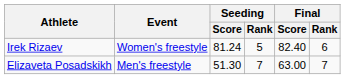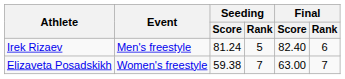 <table class=wikitable style=font-size:90%;text-align:center>
 <tr>
 <th rowspan=2>Athlete</th>
 <th rowspan=2>Event</th>
 <th colspan=2>Seeding</th>
 <th colspan=2>Final</th>
 </tr>
 <tr style=font-size:95%>
 <th>Score</th>
 <th>Rank</th>
 <th>Score</th>
 <th>Rank</th>
 </tr>
 <tr>
 <td align=left><a href='#'>Irek Rizaev</a></td>
-<td align=left><a href='#'>Women's freestyle</a></td>
+<td align=left><a href='#'>Men's freestyle</a></td>
 <td>81.24</td>
 <td>5</td>
 <td>82.40</td>
 <td>6</td>
 </tr>
 <tr>
 <td align=left><a href='#'>Elizaveta Posadskikh</a></td>
-<td align=left><a href='#'>Men's freestyle</a></td>
-<td>51.30</td>
+<td align=left><a href='#'>Women's freestyle</a></td>
+<td>59.38</td>
 <td>7</td>
 <td>63.00</td>
 <td>7</td>
 </tr>
 </table>
